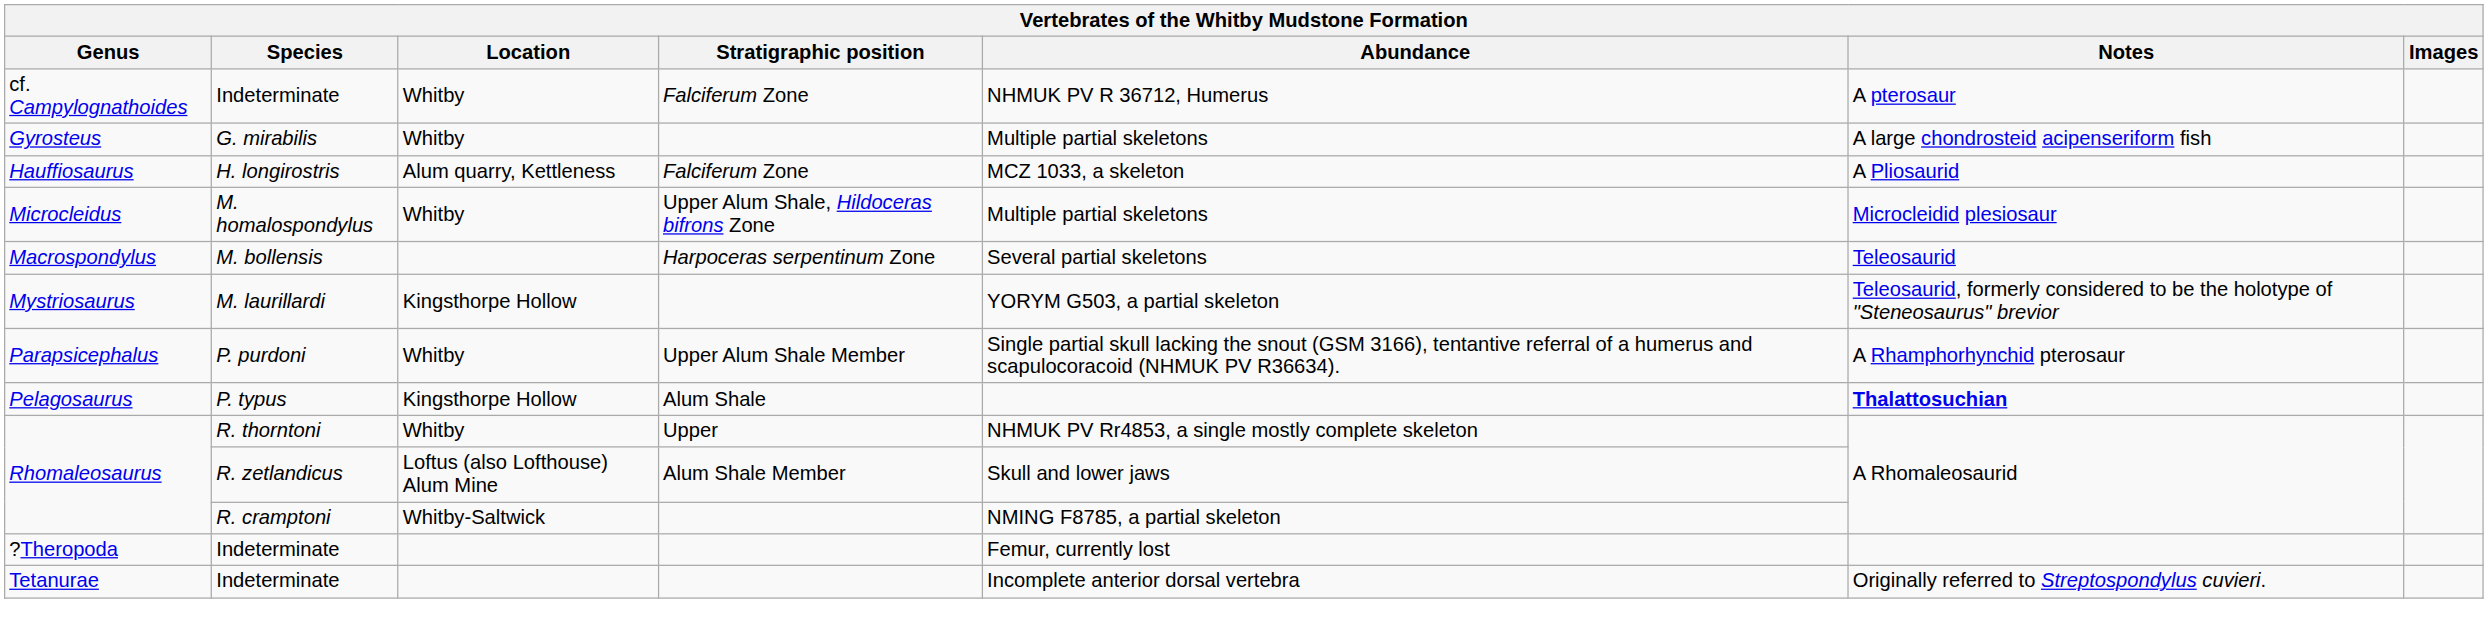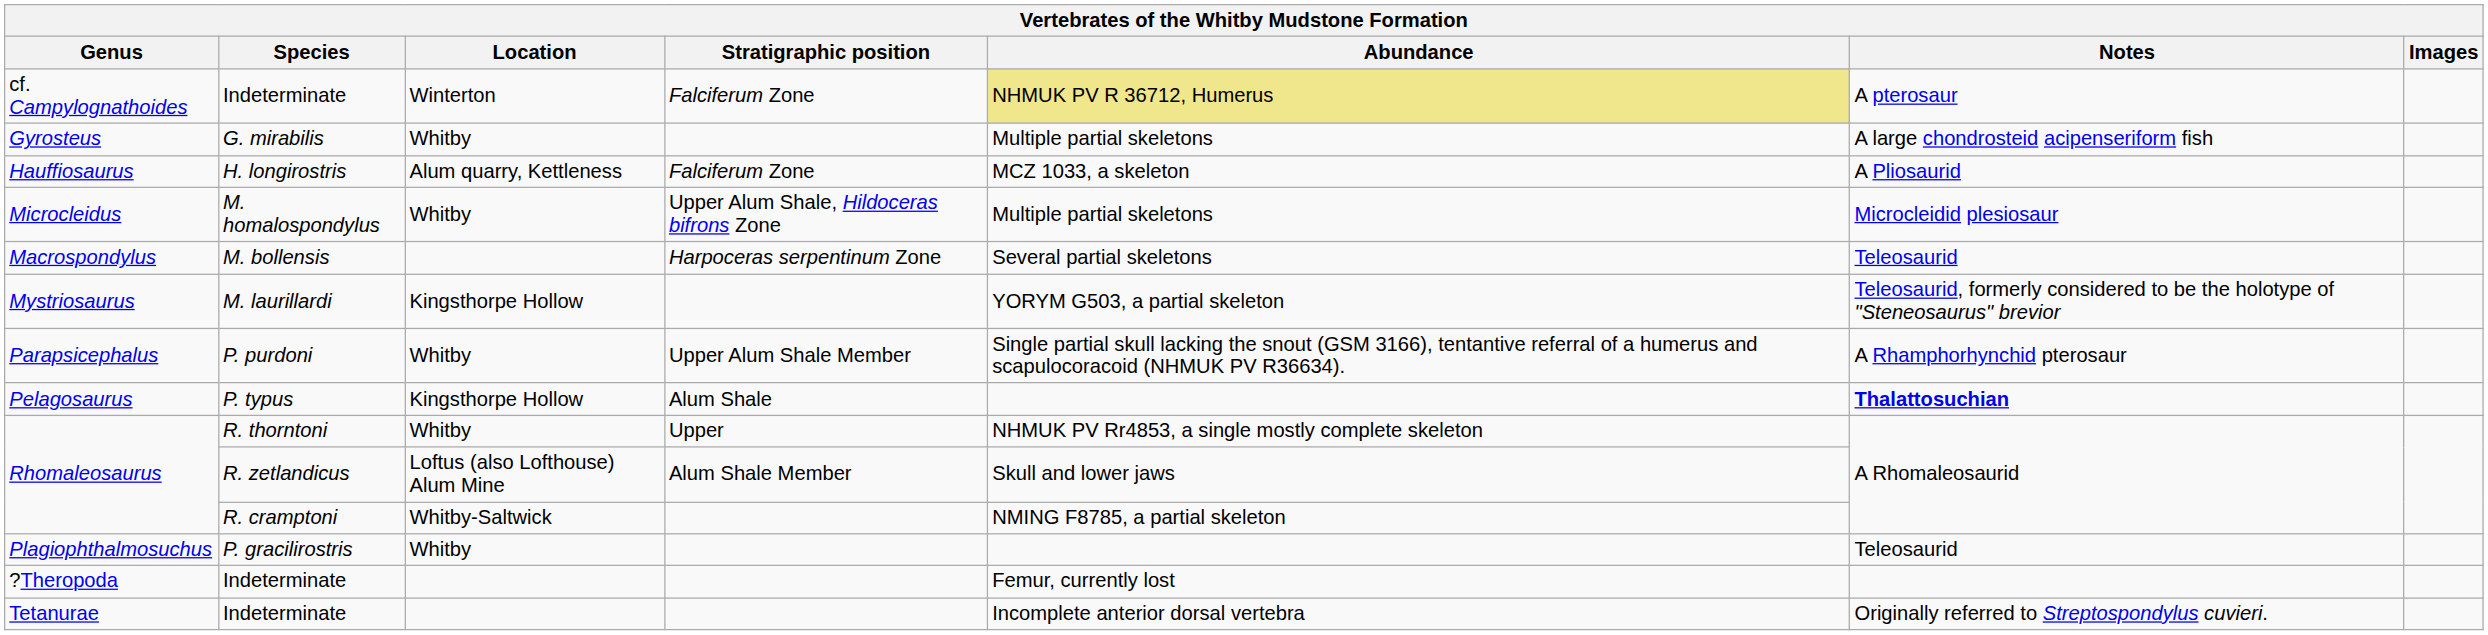 <table class="wikitable" align="center">
 <tr>
 <th colspan="7" align="center"><strong>Vertebrates of the Whitby Mudstone Formation</strong></th>
 </tr>
 <tr>
 <th>Genus</th>
 <th>Species</th>
 <th>Location</th>
 <th>Stratigraphic position</th>
 <th>Abundance</th>
 <th>Notes</th>
 <th>Images</th>
 </tr>
 <tr>
 <td>cf. <em><a href='#'>Campylognathoides</a></em></td>
 <td>Indeterminate</td>
-<td>Whitby</td>
+<td>Winterton</td>
 <td><em>Falciferum</em> Zone</td>
-<td>NHMUK PV R 36712, Humerus</td>
+<td style="background: khaki;">NHMUK PV R 36712, Humerus</td>
 <td>A <a href='#'>pterosaur</a></td>
 <td></td>
 </tr>
 <tr>
 <td><em><a href='#'>Gyrosteus</a></em></td>
 <td><em>G. mirabilis</em></td>
 <td>Whitby</td>
 <td></td>
 <td>Multiple partial skeletons</td>
 <td>A large <a href='#'>chondrosteid</a> <a href='#'>acipenseriform</a> fish</td>
 <td></td>
 </tr>
 <tr>
 <td><em><a href='#'>Hauffiosaurus</a></em></td>
 <td><em>H. longirostris</em></td>
 <td>Alum quarry, Kettleness</td>
 <td><em>Falciferum</em> Zone</td>
 <td>MCZ 1033, a skeleton</td>
 <td>A <a href='#'>Pliosaurid</a></td>
 <td></td>
 </tr>
 <tr>
 <td><em><a href='#'>Microcleidus</a></em></td>
 <td><em>M. homalospondylus</em></td>
 <td>Whitby</td>
 <td>Upper Alum Shale, <em><a href='#'>Hildoceras bifrons</a></em> Zone</td>
 <td>Multiple partial skeletons</td>
 <td><a href='#'>Microcleidid</a> <a href='#'>plesiosaur</a></td>
 <td></td>
 </tr>
 <tr>
 <td><em><a href='#'>Macrospondylus</a></em></td>
 <td><em>M. bollensis</em></td>
 <td></td>
 <td><em>Harpoceras serpentinum</em> Zone</td>
 <td>Several partial skeletons</td>
 <td><a href='#'>Teleosaurid</a></td>
 <td></td>
 </tr>
 <tr>
 <td><em><a href='#'>Mystriosaurus</a></em></td>
 <td><em>M. laurillardi</em></td>
 <td>Kingsthorpe Hollow</td>
 <td></td>
 <td>YORYM  G503, a partial skeleton</td>
 <td><a href='#'>Teleosaurid</a>, formerly considered to be the holotype of <em>"Steneosaurus" brevior</em></td>
 <td></td>
 </tr>
 <tr>
 <td><em><a href='#'>Parapsicephalus</a></em></td>
 <td><em>P. purdoni</em></td>
 <td>Whitby</td>
 <td>Upper Alum Shale Member</td>
 <td>Single partial skull lacking the snout (GSM 3166), tentantive referral of a humerus and scapulocoracoid (NHMUK PV R36634).</td>
 <td>A <a href='#'>Rhamphorhynchid</a> pterosaur</td>
 <td></td>
 </tr>
 <tr>
 <td><em><a href='#'>Pelagosaurus</a></em></td>
 <td><em>P. typus</em></td>
 <td>Kingsthorpe Hollow</td>
 <td>Alum Shale</td>
 <td></td>
 <td><strong><a href='#'>Thalattosuchian</a></strong></td>
 <td></td>
 </tr>
 <tr>
 <td rowspan="3"><em><a href='#'>Rhomaleosaurus</a></em></td>
 <td><em>R. thorntoni</em></td>
 <td>Whitby</td>
 <td>Upper</td>
 <td>NHMUK PV Rr4853, a single mostly complete skeleton</td>
 <td rowspan="3">A Rhomaleosaurid</td>
 <td rowspan="3"></td>
 </tr>
 <tr>
 <td><em>R. zetlandicus</em></td>
 <td>Loftus (also Lofthouse) Alum Mine</td>
 <td>Alum Shale Member</td>
 <td>Skull and lower jaws</td>
 </tr>
 <tr>
 <td><em>R. cramptoni</em></td>
 <td>Whitby-Saltwick</td>
 <td></td>
 <td>NMING F8785, a partial skeleton</td>
 </tr>
 <tr>
+<td><em><a href='#'>Plagiophthalmosuchus</a></em></td>
+<td><em>P. gracilirostris</em></td>
+<td>Whitby</td>
+<td></td>
+<td></td>
+<td>Teleosaurid</td>
+<td></td>
+</tr>
+<tr>
 <td>?<a href='#'>Theropoda</a></td>
 <td>Indeterminate</td>
 <td></td>
 <td></td>
 <td>Femur, currently lost</td>
 <td></td>
 <td></td>
 </tr>
 <tr>
 <td><a href='#'>Tetanurae</a></td>
 <td>Indeterminate</td>
 <td></td>
 <td></td>
 <td>Incomplete anterior dorsal vertebra</td>
 <td>Originally referred to <em><a href='#'>Streptospondylus</a> cuvieri</em>.</td>
 <td></td>
 </tr>
 </table>
